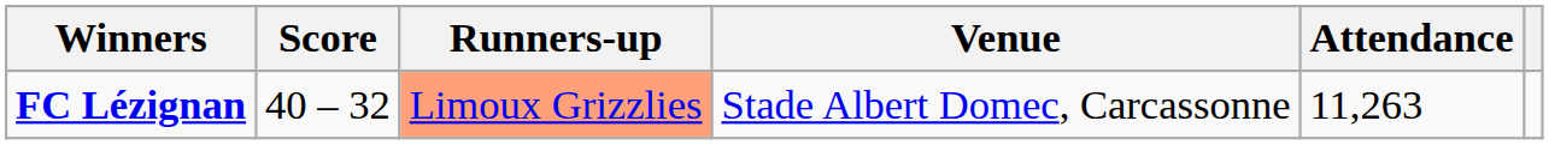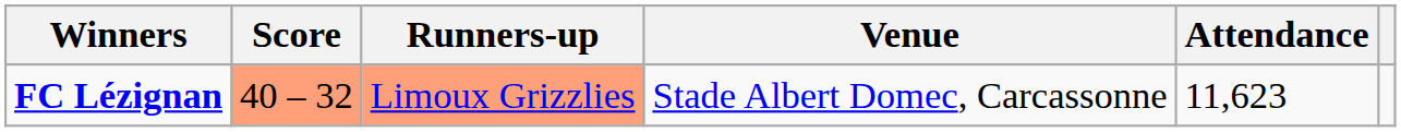 <table class="wikitable">
 <tr>
 <th>Winners</th>
 <th>Score</th>
 <th>Runners-up</th>
 <th>Venue</th>
 <th>Attendance</th>
 <th></th>
 </tr>
 <tr>
 <td><strong> <a href='#'>FC Lézignan</a> </strong></td>
-<td>40 – 32</td>
+<td style="background: lightsalmon;">40 – 32</td>
 <td style="background: lightsalmon;"> <a href='#'>Limoux Grizzlies</a></td>
 <td><a href='#'>Stade Albert Domec</a>, Carcassonne</td>
-<td>11,263</td>
+<td>11,623</td>
 <td></td>
 </tr>
 </table>
